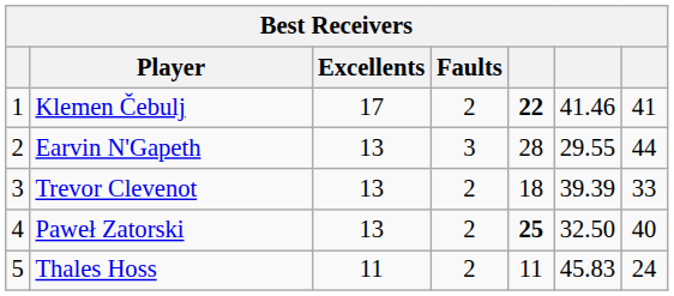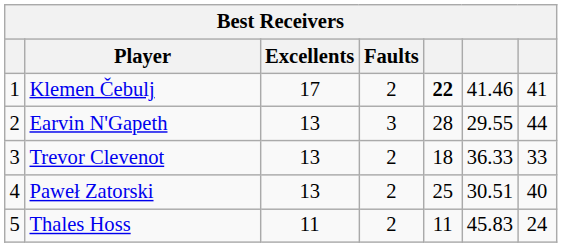 <table class="wikitable sortable" style=font-size:90%>
 <tr>
 <th colspan=7>Best Receivers</th>
 </tr>
 <tr>
 <th></th>
 <th width=158>Player</th>
 <th width=20>Excellents</th>
 <th width=20>Faults</th>
 <th width=20></th>
 <th width=20></th>
 <th width=20></th>
 </tr>
 <tr>
 <td>1</td>
 <td> <a href='#'>Klemen Čebulj</a></td>
 <td align=center>17</td>
 <td align=center>2</td>
 <td align=center><strong>22</strong></td>
 <td align=center>41.46</td>
 <td align=center>41</td>
 </tr>
 <tr>
 <td>2</td>
 <td> <a href='#'>Earvin N'Gapeth</a></td>
 <td align=center>13</td>
 <td align=center>3</td>
 <td align=center>28</td>
 <td align=center>29.55</td>
 <td align=center>44</td>
 </tr>
 <tr>
 <td>3</td>
 <td> <a href='#'>Trevor Clevenot</a></td>
 <td align=center>13</td>
 <td align=center>2</td>
 <td align=center>18</td>
-<td align=center>39.39</td>
+<td align=center>36.33</td>
 <td align=center>33</td>
 </tr>
 <tr>
 <td>4</td>
 <td> <a href='#'>Paweł Zatorski</a></td>
 <td align=center>13</td>
 <td align=center>2</td>
-<td align=center><strong>25</strong></td>
-<td align=center>32.50</td>
+<td align=center>25</td>
+<td align=center>30.51</td>
 <td align=center>40</td>
 </tr>
 <tr>
 <td>5</td>
 <td> <a href='#'>Thales Hoss</a></td>
 <td align=center>11</td>
 <td align=center>2</td>
 <td align=center>11</td>
 <td align=center>45.83</td>
 <td align=center>24</td>
 </tr>
 </table>
